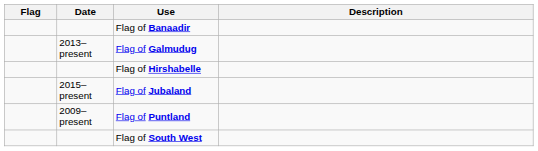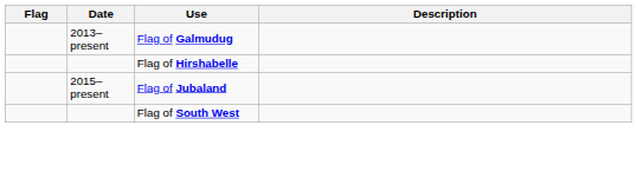 <table class="wikitable">
 <tr>
 <th style="width:100px;">Flag</th>
 <th style="width:100px;">Date</th>
 <th style="width:200px;">Use</th>
 <th style="width:700px;">Description</th>
-</tr>
-<tr>
-<td></td>
-<td></td>
-<td>Flag of <strong><a href='#'>Banaadir</a></strong></td>
-<td></td>
 </tr>
 <tr>
 <td></td>
 <td>2013–present</td>
 <td><a href='#'>Flag of</a> <strong><a href='#'>Galmudug</a></strong></td>
 <td></td>
 </tr>
 <tr>
 <td></td>
 <td></td>
 <td>Flag of <strong><a href='#'>Hirshabelle</a></strong></td>
 <td></td>
 </tr>
 <tr>
 <td></td>
 <td>2015–present</td>
 <td><a href='#'>Flag of</a> <strong><a href='#'>Jubaland</a></strong></td>
 <td></td>
 </tr>
 <tr>
 <td></td>
-<td>2009–present</td>
-<td><a href='#'>Flag of</a> <strong><a href='#'>Puntland</a></strong></td>
-<td></td>
-</tr>
-<tr>
-<td></td>
 <td></td>
 <td>Flag of <strong><a href='#'>South West</a></strong></td>
 <td></td>
 </tr>
 </table>
